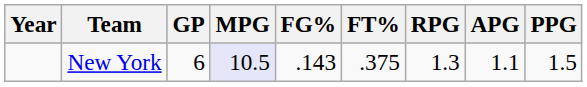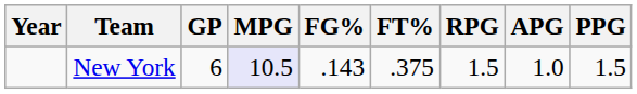 <table class="wikitable sortable" style="font-size:95%; text-align:right;">
 <tr>
 <th>Year</th>
 <th>Team</th>
 <th>GP</th>
 <th>MPG</th>
 <th>FG%</th>
 <th>FT%</th>
 <th>RPG</th>
 <th>APG</th>
 <th>PPG</th>
 </tr>
 <tr>
 <td style="text-align:left;"></td>
 <td style="text-align:left;"><a href='#'>New York</a></td>
 <td>6</td>
 <td style="background: lavender;">10.5</td>
 <td>.143</td>
 <td>.375</td>
-<td>1.3</td>
-<td>1.1</td>
+<td>1.5</td>
+<td>1.0</td>
 <td>1.5</td>
 </tr>
 </table>
